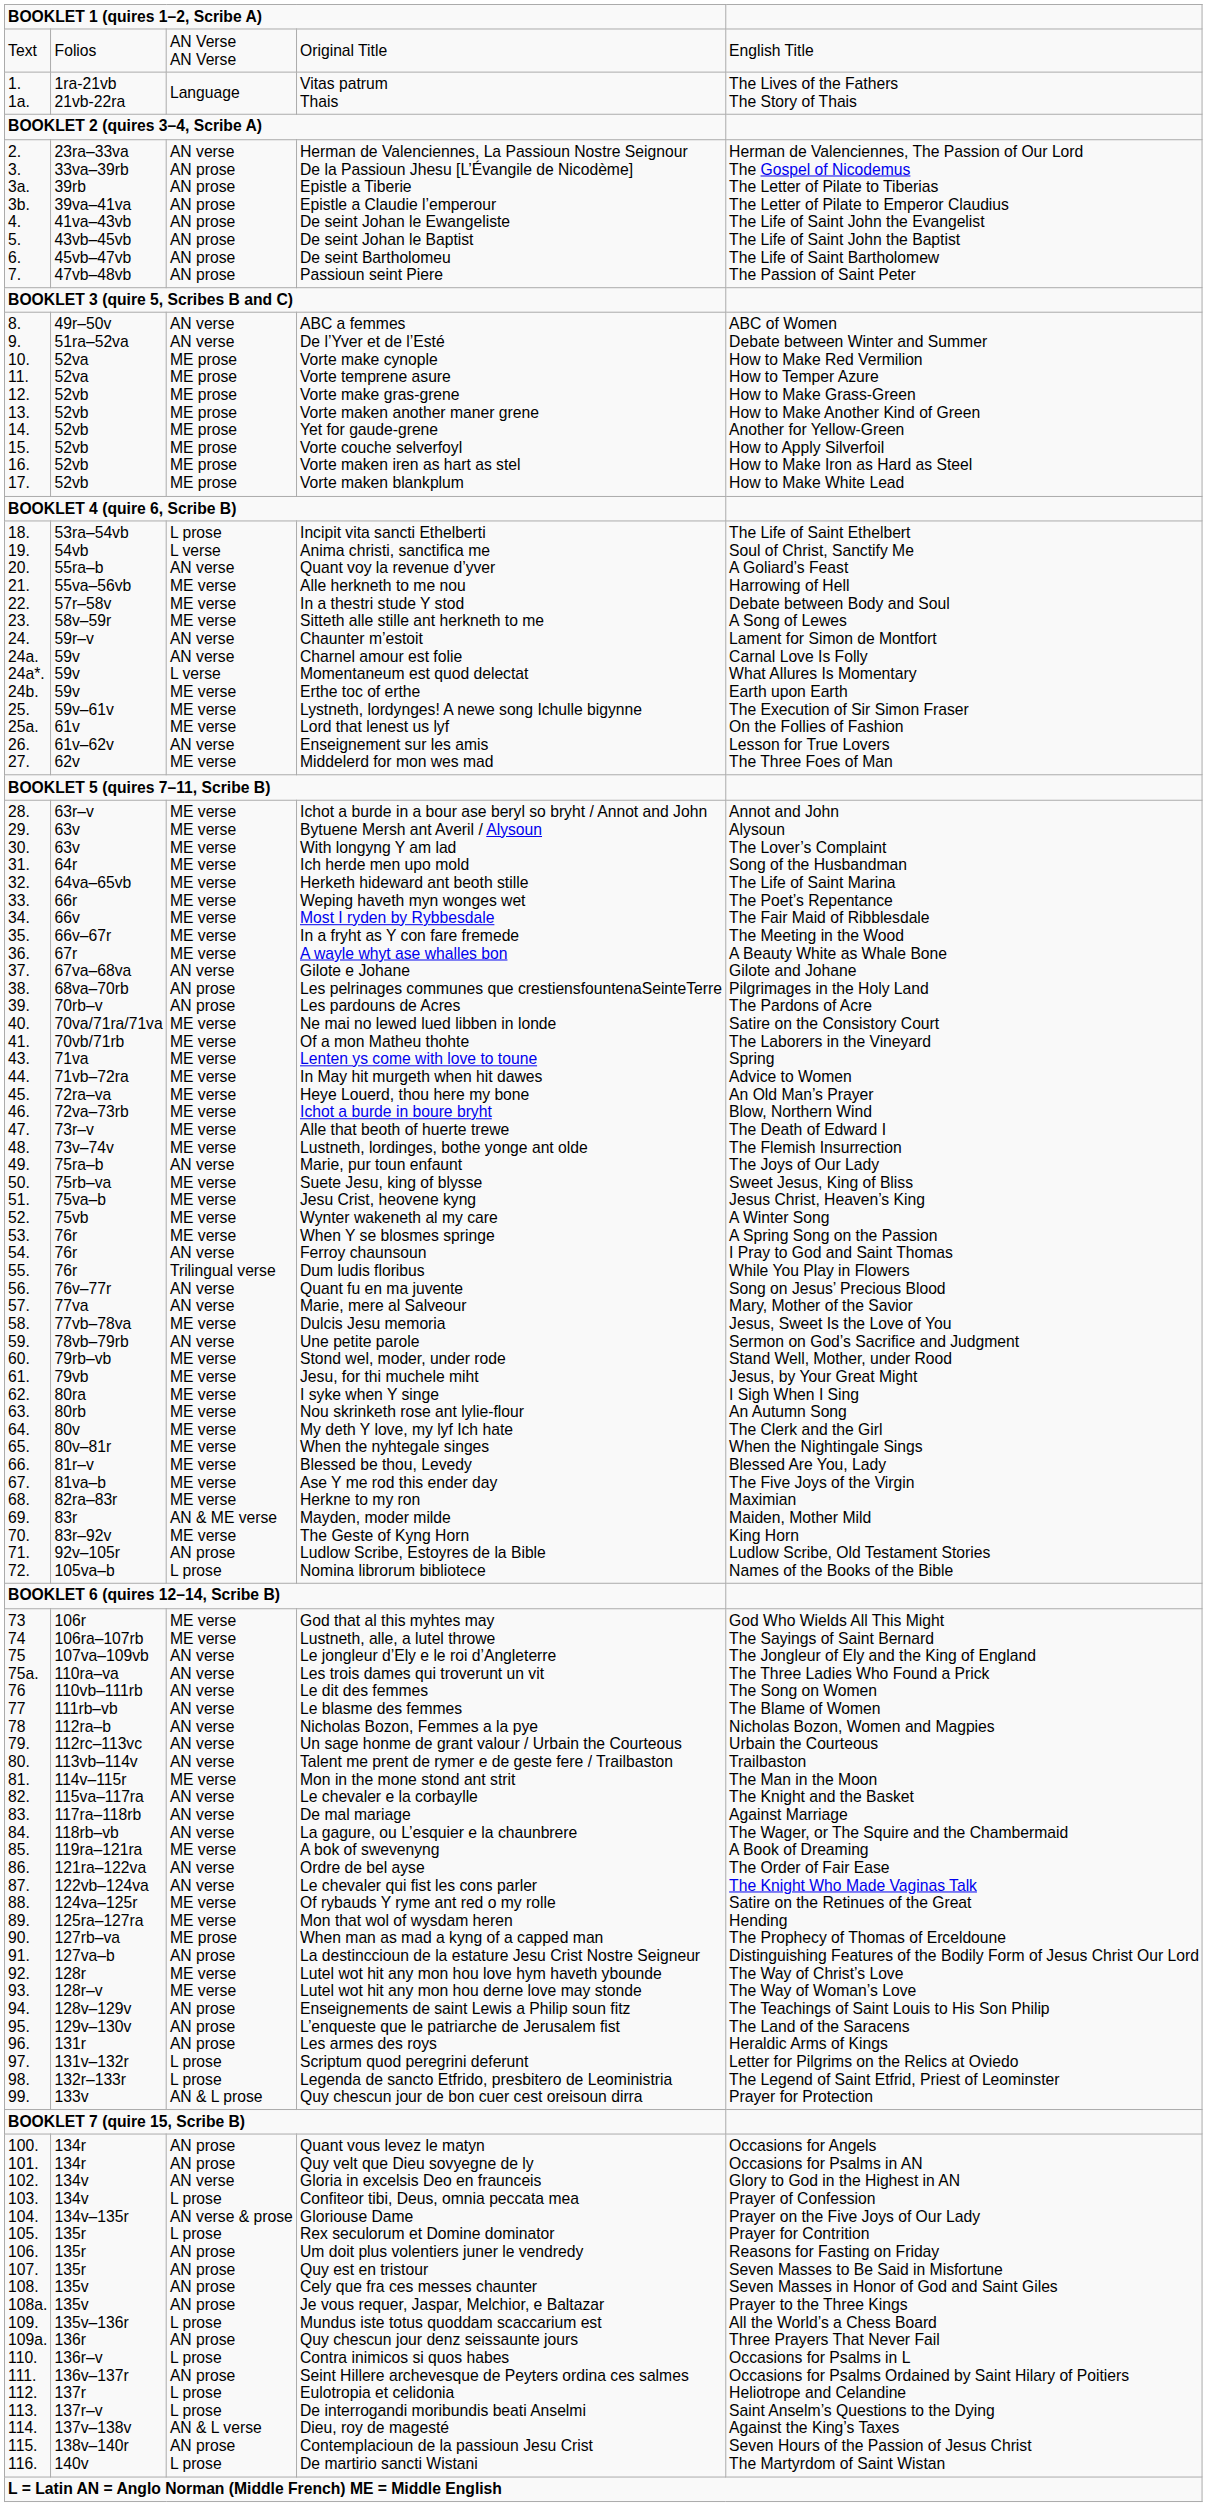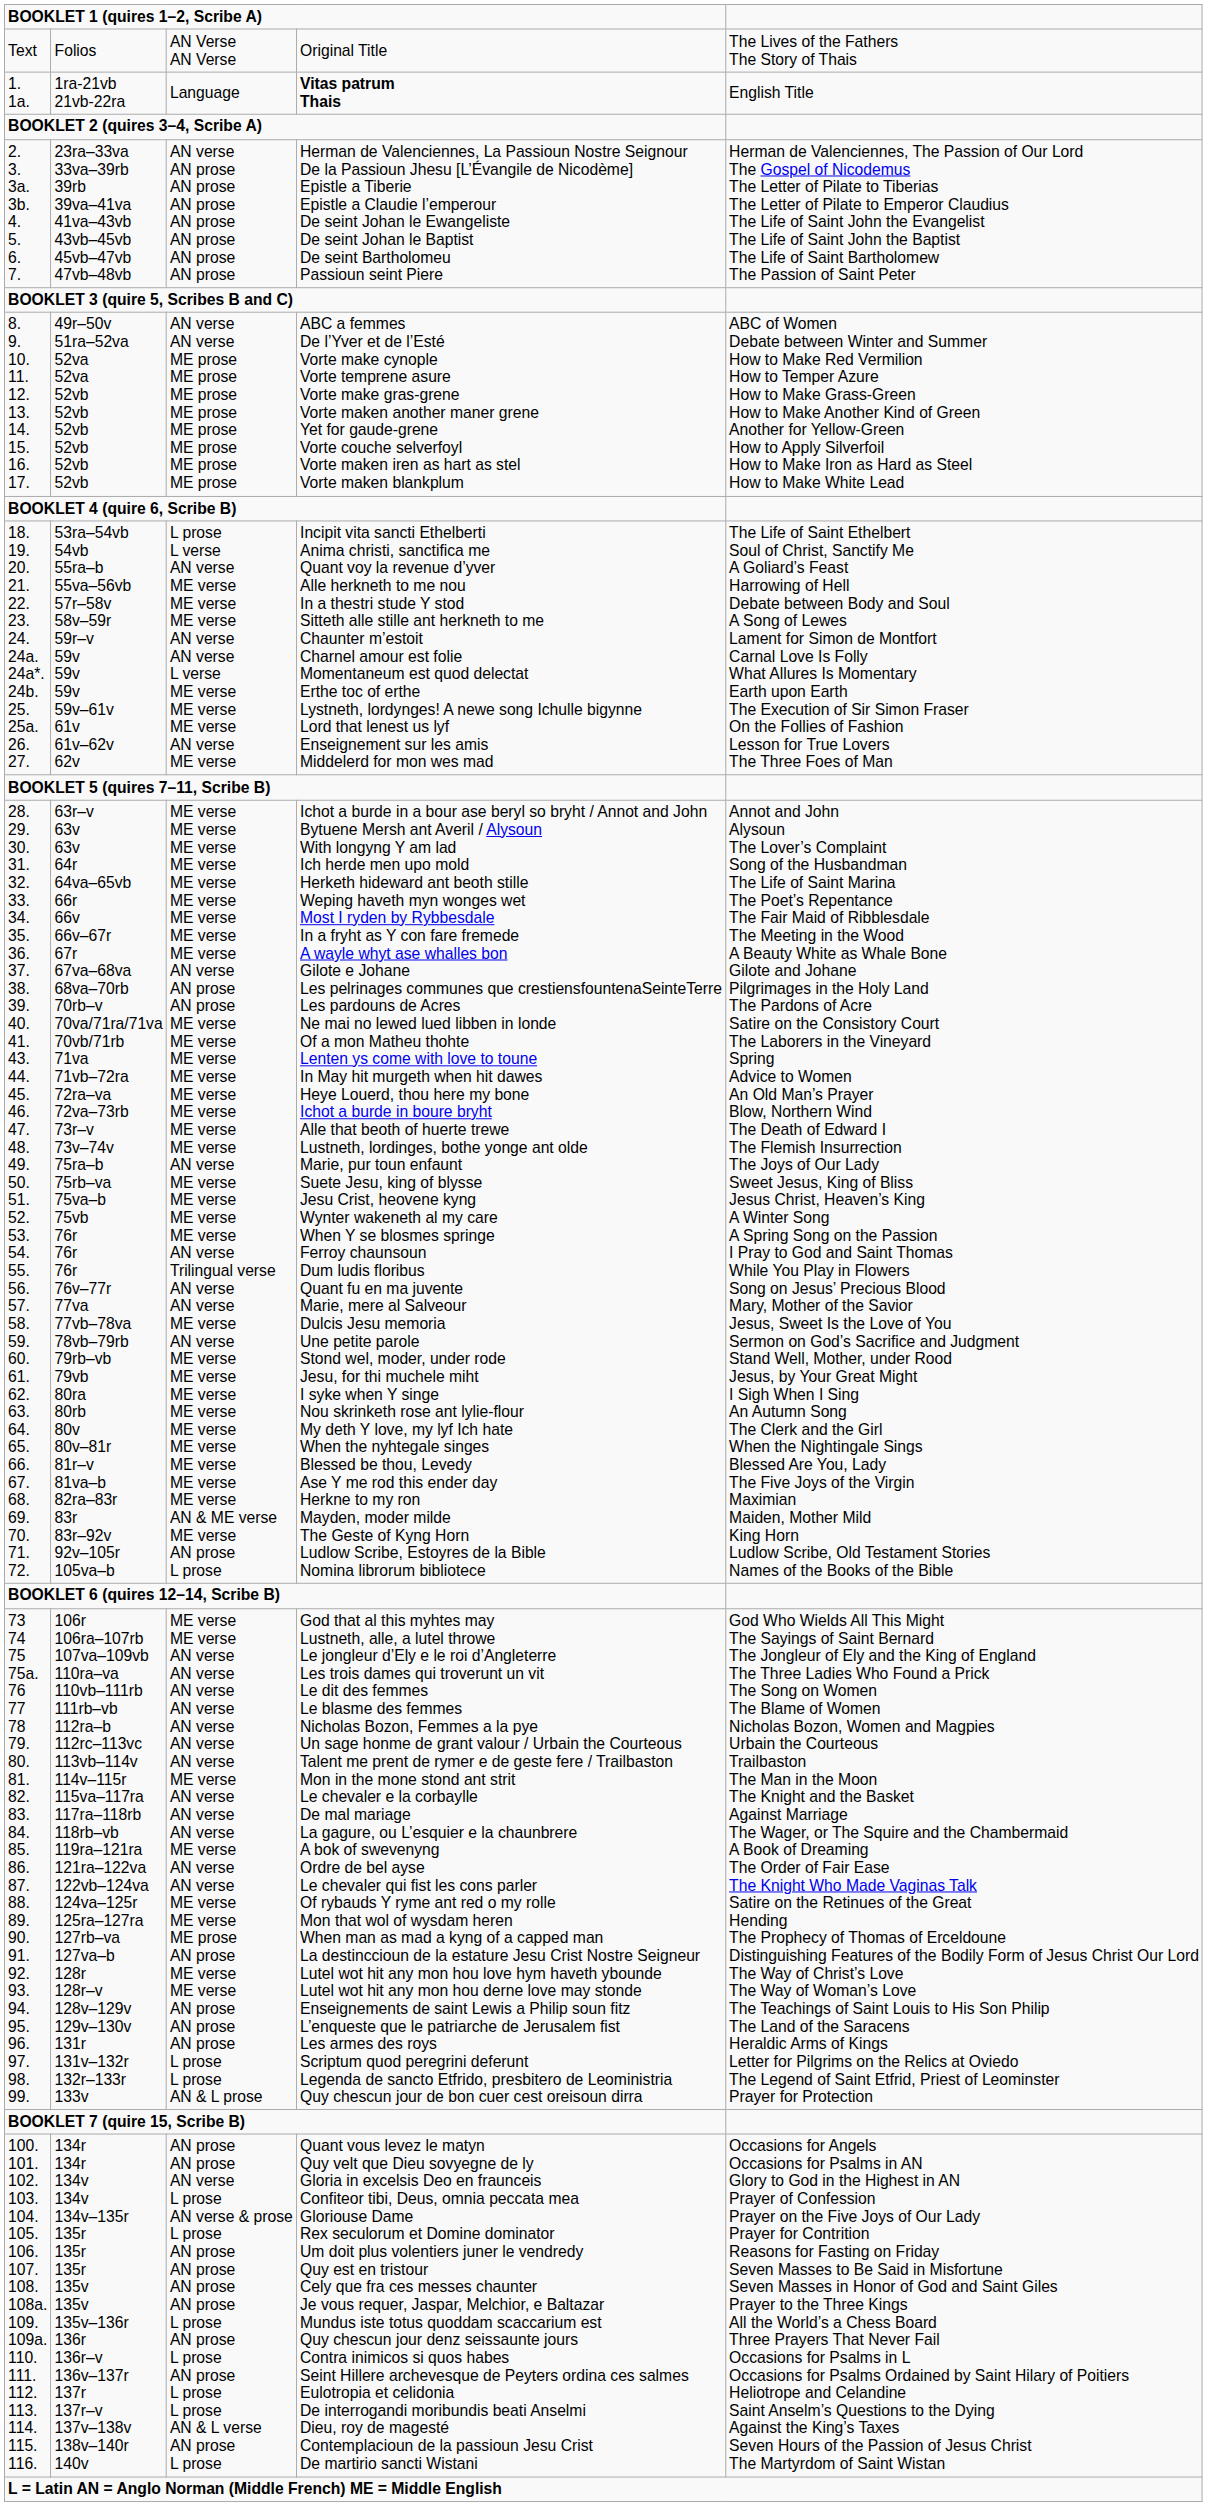 <table class="wikitable">
 <tr>
 <td colspan="4"><strong>BOOKLET 1 (quires 1–2, Scribe A)</strong></td>
 <td></td>
 </tr>
 <tr>
 <td>Text</td>
 <td>Folios</td>
 <td>AN Verse<br>AN Verse</td>
 <td>Original Title</td>
-<td>English Title</td>
+<td>The Lives of the Fathers<br>The Story of Thais</td>
 </tr>
 <tr>
 <td>1.<br>1a.</td>
 <td>1ra-21vb<br>21vb-22ra</td>
 <td>Language</td>
-<td>Vitas patrum<br>Thais</td>
-<td>The Lives of the Fathers<br>The Story of Thais</td>
+<td><strong>Vitas patrum<br>Thais</strong></td>
+<td>English Title</td>
 </tr>
 <tr>
 <td colspan="4"><strong>BOOKLET 2 (quires 3–4, Scribe A)</strong></td>
 <td></td>
 </tr>
 <tr>
 <td>2.<br>3.<br>3a.<br>3b.<br>4.<br>5.<br>6.<br>7.</td>
 <td>23ra–33va<br>33va–39rb<br>39rb<br>39va–41va<br>41va–43vb<br>43vb–45vb<br>45vb–47vb<br>47vb–48vb</td>
 <td>AN verse<br>AN prose<br>AN prose<br>AN prose<br>AN prose<br>AN prose<br>AN prose<br>AN prose</td>
 <td>Herman de Valenciennes, La Passioun Nostre Seignour<br>De la Passioun Jhesu [L’Évangile de Nicodème]<br>Epistle a Tiberie<br>Epistle a Claudie l’emperour<br>De seint Johan le Ewangeliste<br>De seint Johan le Baptist<br>De seint Bartholomeu<br>Passioun seint Piere</td>
 <td>Herman de Valenciennes, The Passion of Our Lord<br>The <a href='#'>Gospel of Nicodemus</a><br>The Letter of Pilate to Tiberias<br>The Letter of Pilate to Emperor Claudius<br>The Life of Saint John the Evangelist<br>The Life of Saint John the Baptist<br>The Life of Saint Bartholomew<br>The Passion of Saint Peter</td>
 </tr>
 <tr>
 <td colspan="4"><strong>BOOKLET 3 (quire 5, Scribes B and C)</strong></td>
 <td></td>
 </tr>
 <tr>
 <td>8.<br>9.<br>10.<br>11.<br>12.<br>13.<br>14.<br>15.<br>16.<br>17.</td>
 <td>49r–50v<br>51ra–52va<br>52va<br>52va<br>52vb<br>52vb<br>52vb<br>52vb<br>52vb<br>52vb</td>
 <td>AN verse<br>AN verse<br>ME prose<br>ME prose<br>ME prose<br>ME prose<br>ME prose<br>ME prose<br>ME prose<br>ME prose</td>
 <td>ABC a femmes<br>De l’Yver et de l’Esté<br>Vorte make cynople<br>Vorte temprene asure<br>Vorte make gras-grene<br>Vorte maken another maner grene<br>Yet for gaude-grene<br>Vorte couche selverfoyl<br>Vorte maken iren as hart as stel<br>Vorte maken blankplum</td>
 <td>ABC of Women<br>Debate between Winter and Summer<br>How to Make Red Vermilion<br>How to Temper Azure<br>How to Make Grass-Green<br>How to Make Another Kind of Green<br>Another for Yellow-Green<br>How to Apply Silverfoil<br>How to Make Iron as Hard as Steel<br>How to Make White Lead</td>
 </tr>
 <tr>
 <td colspan="4"><strong>BOOKLET 4 (quire 6, Scribe B)</strong></td>
 <td></td>
 </tr>
 <tr>
 <td>18.<br>19.<br>20.<br>21.<br>22.<br>23.<br>24.<br>24a.<br>24a*.<br>24b.<br>25.<br>25a.<br>26.<br>27.</td>
 <td>53ra–54vb<br>54vb<br>55ra–b<br>55va–56vb<br>57r–58v<br>58v–59r<br>59r–v<br>59v<br>59v<br>59v<br>59v–61v<br>61v<br>61v–62v<br>62v</td>
 <td>L prose<br>L verse<br>AN verse<br>ME verse<br>ME verse<br>ME verse<br>AN verse<br>AN verse<br>L verse<br>ME verse<br>ME verse<br>ME verse<br>AN verse<br>ME verse</td>
 <td>Incipit vita sancti Ethelberti<br>Anima christi, sanctifica me<br>Quant voy la revenue d’yver<br>Alle herkneth to me nou<br>In a thestri stude Y stod<br>Sitteth alle stille ant herkneth to me<br>Chaunter m’estoit<br>Charnel amour est folie<br>Momentaneum est quod delectat<br>Erthe toc of erthe<br>Lystneth, lordynges! A newe song Ichulle bigynne<br>Lord that lenest us lyf<br>Enseignement sur les amis<br>Middelerd for mon wes mad</td>
 <td>The Life of Saint Ethelbert<br>Soul of Christ, Sanctify Me<br>A Goliard’s Feast<br>Harrowing of Hell<br>Debate between Body and Soul<br>A Song of Lewes<br>Lament for Simon de Montfort<br>Carnal Love Is Folly<br>What Allures Is Momentary<br>Earth upon Earth<br>The Execution of Sir Simon Fraser<br>On the Follies of Fashion<br>Lesson for True Lovers<br>The Three Foes of Man</td>
 </tr>
 <tr>
 <td colspan="4"><strong>BOOKLET 5 (quires 7–11, Scribe B)</strong></td>
 <td></td>
 </tr>
 <tr>
 <td>28.<br>29.<br>30.<br>31.<br>32.<br>33.<br>34.<br>35.<br>36.<br>37.<br>38.<br>39.<br>40.<br>41.<br>43.<br>44.<br>45.<br>46.<br>47.<br>48.<br>49.<br>50.<br>51.<br>52.<br>53.<br>54.<br>55.<br>56.<br>57.<br>58.<br>59.<br>60.<br>61.<br>62.<br>63.<br>64.<br>65.<br>66.<br>67.<br>68.<br>69.<br>70.<br>71.<br>72.</td>
 <td>63r–v<br>63v<br>63v<br>64r<br>64va–65vb<br>66r<br>66v<br>66v–67r<br>67r<br>67va–68va<br>68va–70rb<br>70rb–v<br>70va/71ra/71va<br>70vb/71rb<br>71va<br>71vb–72ra<br>72ra–va<br>72va–73rb<br>73r–v<br>73v–74v<br>75ra–b<br>75rb–va<br>75va–b<br>75vb<br>76r<br>76r<br>76r<br>76v–77r<br>77va<br>77vb–78va<br>78vb–79rb<br>79rb–vb<br>79vb<br>80ra<br>80rb<br>80v<br>80v–81r<br>81r–v<br>81va–b<br>82ra–83r<br>83r<br>83r–92v<br>92v–105r<br>105va–b</td>
 <td>ME verse<br>ME verse<br>ME verse<br>ME verse<br>ME verse<br>ME verse<br>ME verse<br>ME verse<br>ME verse<br>AN verse<br>AN prose<br>AN prose<br>ME verse<br>ME verse<br>ME verse<br>ME verse<br>ME verse<br>ME verse<br>ME verse<br>ME verse<br>AN verse<br>ME verse<br>ME verse<br>ME verse<br>ME verse<br>AN verse<br>Trilingual verse<br>AN verse<br>AN verse<br>ME verse<br>AN verse<br>ME verse<br>ME verse<br>ME verse<br>ME verse<br>ME verse<br>ME verse<br>ME verse<br>ME verse<br>ME verse<br>AN & ME verse<br>ME verse<br>AN prose<br>L prose</td>
 <td>Ichot a burde in a bour ase beryl so bryht / Annot and John<br>Bytuene Mersh ant Averil / <a href='#'>Alysoun</a><br>With longyng Y am lad<br>Ich herde men upo mold<br>Herketh hideward ant beoth stille<br>Weping haveth myn wonges wet<br><a href='#'>Most I ryden by Rybbesdale</a><br>In a fryht as Y con fare fremede<br><a href='#'>A wayle whyt ase whalles bon</a><br>Gilote e Johane<br>Les pelrinages communes que crestiensfountenaSeinteTerre<br>Les pardouns de Acres<br>Ne mai no lewed lued libben in londe<br>Of a mon Matheu thohte<br><a href='#'>Lenten ys come with love to toune</a><br>In May hit murgeth when hit dawes<br>Heye Louerd, thou here my bone<br><a href='#'>Ichot a burde in boure bryht</a><br>Alle that beoth of huerte trewe<br>Lustneth, lordinges, bothe yonge ant olde<br>Marie, pur toun enfaunt<br>Suete Jesu, king of blysse<br>Jesu Crist, heovene kyng<br>Wynter wakeneth al my care<br>When Y se blosmes springe<br>Ferroy chaunsoun<br>Dum ludis floribus<br>Quant fu en ma juvente<br>Marie, mere al Salveour<br>Dulcis Jesu memoria<br>Une petite parole<br>Stond wel, moder, under rode<br>Jesu, for thi muchele miht<br>I syke when Y singe<br>Nou skrinketh rose ant lylie-flour<br>My deth Y love, my lyf Ich hate<br>When the nyhtegale singes<br>Blessed be thou, Levedy<br>Ase Y me rod this ender day<br>Herkne to my ron<br>Mayden, moder milde<br>The Geste of Kyng Horn<br>Ludlow Scribe, Estoyres de la Bible<br>Nomina librorum bibliotece</td>
 <td>Annot and John<br>Alysoun<br>The Lover’s Complaint<br>Song of the Husbandman<br>The Life of Saint Marina<br>The Poet’s Repentance<br>The Fair Maid of Ribblesdale<br>The Meeting in the Wood<br>A Beauty White as Whale Bone<br>Gilote and Johane<br>Pilgrimages in the Holy Land<br>The Pardons of Acre<br>Satire on the Consistory Court<br>The Laborers in the Vineyard<br>Spring<br>Advice to Women<br>An Old Man’s Prayer<br>Blow, Northern Wind<br>The Death of Edward I<br>The Flemish Insurrection<br>The Joys of Our Lady<br>Sweet Jesus, King of Bliss<br>Jesus Christ, Heaven’s King<br>A Winter Song<br>A Spring Song on the Passion<br>I Pray to God and Saint Thomas<br>While You Play in Flowers<br>Song on Jesus’ Precious Blood<br>Mary, Mother of the Savior<br>Jesus, Sweet Is the Love of You<br>Sermon on God’s Sacrifice and Judgment<br>Stand Well, Mother, under Rood<br>Jesus, by Your Great Might<br>I Sigh When I Sing<br>An Autumn Song<br>The Clerk and the Girl<br>When the Nightingale Sings<br>Blessed Are You, Lady<br>The Five Joys of the Virgin<br>Maximian<br>Maiden, Mother Mild<br>King Horn<br>Ludlow Scribe, Old Testament Stories<br>Names of the Books of the Bible</td>
 </tr>
 <tr>
 <td colspan="4"><strong>BOOKLET 6 (quires 12–14, Scribe B)</strong></td>
 <td></td>
 </tr>
 <tr>
 <td>73<br>74<br>75<br>75a.<br>76<br>77<br>78<br>79.<br>80.<br>81.<br>82.<br>83.<br>84.<br>85.<br>86.<br>87.<br>88.<br>89.<br>90.<br>91.<br>92.<br>93.<br>94.<br>95.<br>96.<br>97.<br>98.<br>99.</td>
 <td>106r<br>106ra–107rb<br>107va–109vb<br>110ra–va<br>110vb–111rb<br>111rb–vb<br>112ra–b<br>112rc–113vc<br>113vb–114v<br>114v–115r<br>115va–117ra<br>117ra–118rb<br>118rb–vb<br>119ra–121ra<br>121ra–122va<br>122vb–124va<br>124va–125r<br>125ra–127ra<br>127rb–va<br>127va–b<br>128r<br>128r–v<br>128v–129v<br>129v–130v<br>131r<br>131v–132r<br>132r–133r<br>133v</td>
 <td>ME verse<br>ME verse<br>AN verse<br>AN verse<br>AN verse<br>AN verse<br>AN verse<br>AN verse<br>AN verse<br>ME verse<br>AN verse<br>AN verse<br>AN verse<br>ME verse<br>AN verse<br>AN verse<br>ME verse<br>ME verse<br>ME prose<br>AN prose<br>ME verse<br>ME verse<br>AN prose<br>AN prose<br>AN prose<br>L prose<br>L prose<br>AN & L prose</td>
 <td>God that al this myhtes may<br>Lustneth, alle, a lutel throwe<br>Le jongleur d’Ely e le roi d’Angleterre<br>Les trois dames qui troverunt un vit<br>Le dit des femmes<br>Le blasme des femmes<br>Nicholas Bozon, Femmes a la pye<br>Un sage honme de grant valour / Urbain the Courteous<br>Talent me prent de rymer e de geste fere / Trailbaston<br>Mon in the mone stond ant strit<br>Le chevaler e la corbaylle<br>De mal mariage<br>La gagure, ou L’esquier e la chaunbrere<br>A bok of swevenyng<br>Ordre de bel ayse<br>Le chevaler qui fist les cons parler<br>Of rybauds Y ryme ant red o my rolle<br>Mon that wol of wysdam heren<br>When man as mad a kyng of a capped man<br>La destinccioun de la estature Jesu Crist Nostre Seigneur<br>Lutel wot hit any mon hou love hym haveth ybounde<br>Lutel wot hit any mon hou derne love may stonde<br>Enseignements de saint Lewis a Philip soun fitz<br>L’enqueste que le patriarche de Jerusalem fist<br>Les armes des roys<br>Scriptum quod peregrini deferunt<br>Legenda de sancto Etfrido, presbitero de Leoministria<br>Quy chescun jour de bon cuer cest oreisoun dirra</td>
 <td>God Who Wields All This Might<br>The Sayings of Saint Bernard<br>The Jongleur of Ely and the King of England<br>The Three Ladies Who Found a Prick<br>The Song on Women<br>The Blame of Women<br>Nicholas Bozon, Women and Magpies<br>Urbain the Courteous<br>Trailbaston<br>The Man in the Moon<br>The Knight and the Basket<br>Against Marriage<br>The Wager, or The Squire and the Chambermaid<br>A Book of Dreaming<br>The Order of Fair Ease<br><a href='#'>The Knight Who Made Vaginas Talk</a><br>Satire on the Retinues of the Great<br>Hending<br>The Prophecy of Thomas of Erceldoune<br>Distinguishing Features of the Bodily Form of Jesus Christ Our Lord<br>The Way of Christ’s Love<br>The Way of Woman’s Love<br>The Teachings of Saint Louis to His Son Philip<br>The Land of the Saracens<br>Heraldic Arms of Kings<br>Letter for Pilgrims on the Relics at Oviedo<br>The Legend of Saint Etfrid, Priest of Leominster<br>Prayer for Protection</td>
 </tr>
 <tr>
 <td colspan="4"><strong>BOOKLET 7 (quire 15, Scribe B)</strong></td>
 <td></td>
 </tr>
 <tr>
 <td>100.<br>101.<br>102.<br>103.<br>104.<br>105.<br>106.<br>107.<br>108.<br>108a.<br>109.<br>109a.<br>110.<br>111.<br>112.<br>113.<br>114.<br>115.<br>116.</td>
 <td>134r<br>134r<br>134v<br>134v<br>134v–135r<br>135r<br>135r<br>135r<br>135v<br>135v<br>135v–136r<br>136r<br>136r–v<br>136v–137r<br>137r<br>137r–v<br>137v–138v<br>138v–140r<br>140v</td>
 <td>AN prose<br>AN prose<br>AN verse<br>L prose<br>AN verse & prose<br>L prose<br>AN prose<br>AN prose<br>AN prose<br>AN prose<br>L prose<br>AN prose<br>L prose<br>AN prose<br>L prose<br>L prose<br>AN & L verse<br>AN prose<br>L prose</td>
 <td>Quant vous levez le matyn<br>Quy velt que Dieu sovyegne de ly<br>Gloria in excelsis Deo en fraunceis<br>Confiteor tibi, Deus, omnia peccata mea<br>Gloriouse Dame<br>Rex seculorum et Domine dominator<br>Um doit plus volentiers juner le vendredy<br>Quy est en tristour<br>Cely que fra ces messes chaunter<br>Je vous requer, Jaspar, Melchior, e Baltazar<br>Mundus iste totus quoddam scaccarium est<br>Quy chescun jour denz seissaunte jours<br>Contra inimicos si quos habes<br>Seint Hillere archevesque de Peyters ordina ces salmes<br>Eulotropia et celidonia<br>De interrogandi moribundis beati Anselmi<br>Dieu, roy de magesté<br>Contemplacioun de la passioun Jesu Crist<br>De martirio sancti Wistani</td>
 <td>Occasions for Angels<br>Occasions for Psalms in AN<br>Glory to God in the Highest in AN<br>Prayer of Confession<br>Prayer on the Five Joys of Our Lady<br>Prayer for Contrition<br>Reasons for Fasting on Friday<br>Seven Masses to Be Said in Misfortune<br>Seven Masses in Honor of God and Saint Giles<br>Prayer to the Three Kings<br>All the World’s a Chess Board<br>Three Prayers That Never Fail<br>Occasions for Psalms in L<br>Occasions for Psalms Ordained by Saint Hilary of Poitiers<br>Heliotrope and Celandine<br>Saint Anselm’s Questions to the Dying<br>Against the King’s Taxes<br>Seven Hours of the Passion of Jesus Christ<br>The Martyrdom of Saint Wistan</td>
 </tr>
 <tr>
 <td colspan="5"><strong>L = Latin AN = Anglo Norman (Middle French) ME = Middle English</strong></td>
 </tr>
 </table>
